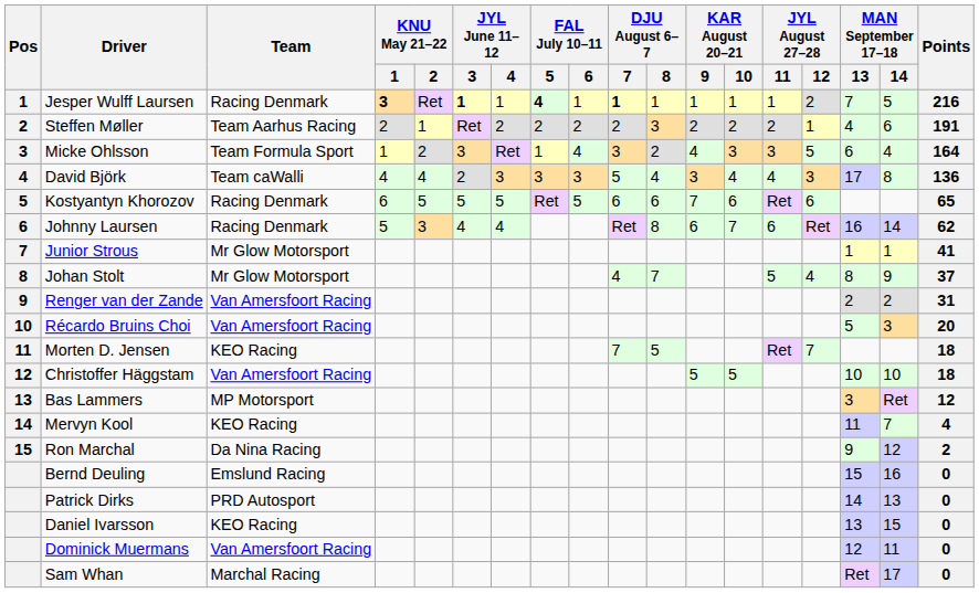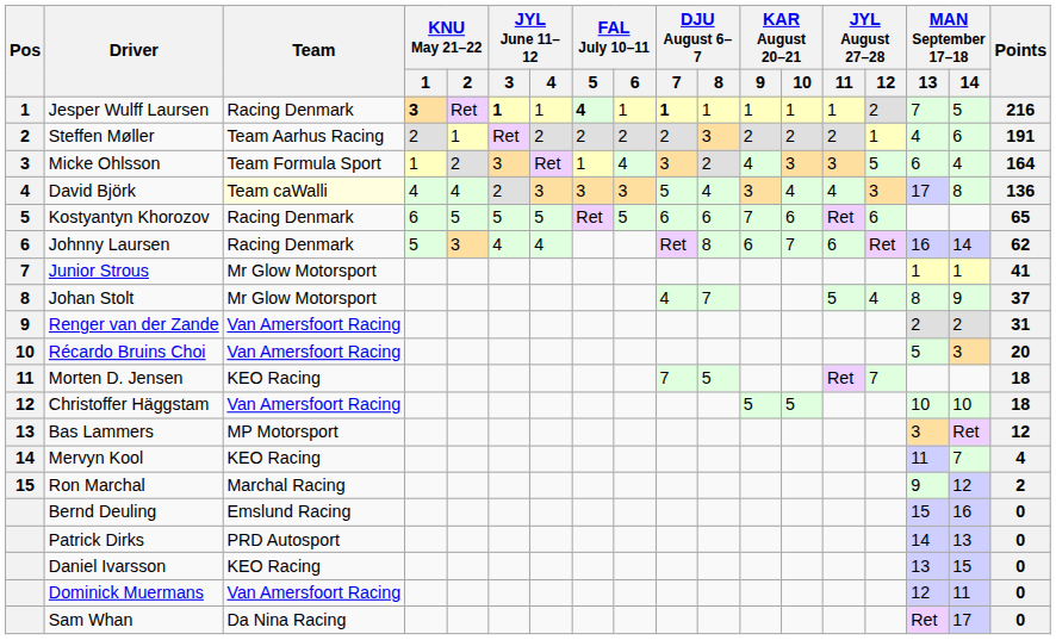 <table class="wikitable" style="font-size:85%">
 <tr>
 <th rowspan=2>Pos</th>
 <th rowspan=2>Driver</th>
 <th rowspan=2>Team</th>
 <th colspan=2> <a href='#'>KNU</a> <br><small>May 21–22</small></th>
 <th colspan=2> <a href='#'>JYL</a> <br><small>June 11–12</small></th>
 <th colspan=2> <a href='#'>FAL</a> <br><small>July 10–11</small></th>
 <th colspan=2> <a href='#'>DJU</a> <br><small>August 6–7</small></th>
 <th colspan=2> <a href='#'>KAR</a> <br><small>August 20–21</small></th>
 <th colspan=2> <a href='#'>JYL</a> <br><small>August 27–28</small></th>
 <th colspan=2> <a href='#'>MAN</a> <br><small>September 17–18</small></th>
 <th rowspan=2>Points</th>
 </tr>
 <tr>
 <th width="27">1</th>
 <th width="27">2</th>
 <th width="27">3</th>
 <th width="27">4</th>
 <th width="27">5</th>
 <th width="27">6</th>
 <th width="27">7</th>
 <th width="27">8</th>
 <th width="27">9</th>
 <th width="27">10</th>
 <th width="27">11</th>
 <th width="27">12</th>
 <th width="27">13</th>
 <th width="27">14</th>
 </tr>
 <tr>
 <th>1</th>
 <td> Jesper Wulff Laursen</td>
 <td>Racing Denmark</td>
 <td style="background:#FFDF9F;"><strong>3</strong></td>
 <td style="background:#EFCFFF;">Ret</td>
 <td style="background:#FFFFBF;"><strong>1</strong></td>
 <td style="background:#FFFFBF;">1</td>
 <td style="background:#DFFFDF;"><strong>4</strong></td>
 <td style="background:#FFFFBF;">1</td>
 <td style="background:#FFFFBF;"><strong>1</strong></td>
 <td style="background:#FFFFBF;">1</td>
 <td style="background:#FFFFBF;">1</td>
 <td style="background:#FFFFBF;">1</td>
 <td style="background:#FFFFBF;">1</td>
 <td style="background:#DFDFDF;">2</td>
 <td style="background:#DFFFDF;">7</td>
 <td style="background:#DFFFDF;">5</td>
 <th>216</th>
 </tr>
 <tr>
 <th>2</th>
 <td> Steffen Møller</td>
 <td>Team Aarhus Racing</td>
 <td style="background:#DFDFDF;">2</td>
 <td style="background:#FFFFBF;">1</td>
 <td style="background:#EFCFFF;">Ret</td>
 <td style="background:#DFDFDF;">2</td>
 <td style="background:#DFDFDF;">2</td>
 <td style="background:#DFDFDF;">2</td>
 <td style="background:#DFDFDF;">2</td>
 <td style="background:#FFDF9F;">3</td>
 <td style="background:#DFDFDF;">2</td>
 <td style="background:#DFDFDF;">2</td>
 <td style="background:#DFDFDF;">2</td>
 <td style="background:#FFFFBF;">1</td>
 <td style="background:#DFFFDF;">4</td>
 <td style="background:#DFFFDF;">6</td>
 <th>191</th>
 </tr>
 <tr>
 <th>3</th>
 <td> Micke Ohlsson</td>
 <td>Team Formula Sport</td>
 <td style="background:#FFFFBF;">1</td>
 <td style="background:#DFDFDF;">2</td>
 <td style="background:#FFDF9F;">3</td>
 <td style="background:#EFCFFF;">Ret</td>
 <td style="background:#FFFFBF;">1</td>
 <td style="background:#DFFFDF;">4</td>
 <td style="background:#FFDF9F;">3</td>
 <td style="background:#DFDFDF;">2</td>
 <td style="background:#DFFFDF;">4</td>
 <td style="background:#FFDF9F;">3</td>
 <td style="background:#FFDF9F;">3</td>
 <td style="background:#DFFFDF;">5</td>
 <td style="background:#DFFFDF;">6</td>
 <td style="background:#DFFFDF;">4</td>
 <th>164</th>
 </tr>
 <tr>
 <th>4</th>
 <td> David Björk</td>
-<td>Team caWalli</td>
+<td style="background: lightyellow;">Team caWalli</td>
 <td style="background:#DFFFDF;">4</td>
 <td style="background:#DFFFDF;">4</td>
 <td style="background:#DFDFDF;">2</td>
 <td style="background:#FFDF9F;">3</td>
 <td style="background:#FFDF9F;">3</td>
 <td style="background:#FFDF9F;">3</td>
 <td style="background:#DFFFDF;">5</td>
 <td style="background:#DFFFDF;">4</td>
 <td style="background:#FFDF9F;">3</td>
 <td style="background:#DFFFDF;">4</td>
 <td style="background:#DFFFDF;">4</td>
 <td style="background:#FFDF9F;">3</td>
 <td style="background:#cfcfff;">17</td>
 <td style="background:#DFFFDF;">8</td>
 <th>136</th>
 </tr>
 <tr>
 <th>5</th>
 <td> Kostyantyn Khorozov</td>
 <td>Racing Denmark</td>
 <td style="background:#DFFFDF;">6</td>
 <td style="background:#DFFFDF;">5</td>
 <td style="background:#DFFFDF;">5</td>
 <td style="background:#DFFFDF;">5</td>
 <td style="background:#EFCFFF;">Ret</td>
 <td style="background:#DFFFDF;">5</td>
 <td style="background:#DFFFDF;">6</td>
 <td style="background:#DFFFDF;">6</td>
 <td style="background:#DFFFDF;">7</td>
 <td style="background:#DFFFDF;">6</td>
 <td style="background:#EFCFFF;">Ret</td>
 <td style="background:#DFFFDF;">6</td>
 <td></td>
 <td></td>
 <th>65</th>
 </tr>
 <tr>
 <th>6</th>
 <td> Johnny Laursen</td>
 <td>Racing Denmark</td>
 <td style="background:#DFFFDF;">5</td>
 <td style="background:#FFDF9F;">3</td>
 <td style="background:#DFFFDF;">4</td>
 <td style="background:#DFFFDF;">4</td>
 <td></td>
 <td></td>
 <td style="background:#EFCFFF;">Ret</td>
 <td style="background:#DFFFDF;">8</td>
 <td style="background:#DFFFDF;">6</td>
 <td style="background:#DFFFDF;">7</td>
 <td style="background:#DFFFDF;">6</td>
 <td style="background:#EFCFFF;">Ret</td>
 <td style="background:#cfcfff;">16</td>
 <td style="background:#cfcfff;">14</td>
 <th>62</th>
 </tr>
 <tr>
 <th>7</th>
 <td> <a href='#'>Junior Strous</a></td>
 <td>Mr Glow Motorsport</td>
 <td></td>
 <td></td>
 <td></td>
 <td></td>
 <td></td>
 <td></td>
 <td></td>
 <td></td>
 <td></td>
 <td></td>
 <td></td>
 <td></td>
 <td style="background:#FFFFBF;">1</td>
 <td style="background:#FFFFBF;">1</td>
 <th>41</th>
 </tr>
 <tr>
 <th>8</th>
 <td> Johan Stolt</td>
 <td>Mr Glow Motorsport</td>
 <td></td>
 <td></td>
 <td></td>
 <td></td>
 <td></td>
 <td></td>
 <td style="background:#DFFFDF;">4</td>
 <td style="background:#DFFFDF;">7</td>
 <td></td>
 <td></td>
 <td style="background:#DFFFDF;">5</td>
 <td style="background:#DFFFDF;">4</td>
 <td style="background:#DFFFDF;">8</td>
 <td style="background:#DFFFDF;">9</td>
 <th>37</th>
 </tr>
 <tr>
 <th>9</th>
 <td> <a href='#'>Renger van der Zande</a></td>
 <td><a href='#'>Van Amersfoort Racing</a></td>
 <td></td>
 <td></td>
 <td></td>
 <td></td>
 <td></td>
 <td></td>
 <td></td>
 <td></td>
 <td></td>
 <td></td>
 <td></td>
 <td></td>
 <td style="background:#DFDFDF;">2</td>
 <td style="background:#DFDFDF;">2</td>
 <th>31</th>
 </tr>
 <tr>
 <th>10</th>
 <td> <a href='#'>Récardo Bruins Choi</a></td>
 <td><a href='#'>Van Amersfoort Racing</a></td>
 <td></td>
 <td></td>
 <td></td>
 <td></td>
 <td></td>
 <td></td>
 <td></td>
 <td></td>
 <td></td>
 <td></td>
 <td></td>
 <td></td>
 <td style="background:#DFFFDF;">5</td>
 <td style="background:#FFDF9F;">3</td>
 <th>20</th>
 </tr>
 <tr>
 <th>11</th>
 <td> Morten D. Jensen</td>
 <td>KEO Racing</td>
 <td></td>
 <td></td>
 <td></td>
 <td></td>
 <td></td>
 <td></td>
 <td style="background:#DFFFDF;">7</td>
 <td style="background:#DFFFDF;">5</td>
 <td></td>
 <td></td>
 <td style="background:#EFCFFF;">Ret</td>
 <td style="background:#DFFFDF;">7</td>
 <td></td>
 <td></td>
 <th>18</th>
 </tr>
 <tr>
 <th>12</th>
 <td> Christoffer Häggstam</td>
 <td><a href='#'>Van Amersfoort Racing</a></td>
 <td></td>
 <td></td>
 <td></td>
 <td></td>
 <td></td>
 <td></td>
 <td></td>
 <td></td>
 <td style="background:#DFFFDF;">5</td>
 <td style="background:#DFFFDF;">5</td>
 <td></td>
 <td></td>
 <td style="background:#DFFFDF;">10</td>
 <td style="background:#DFFFDF;">10</td>
 <th>18</th>
 </tr>
 <tr>
 <th>13</th>
 <td> Bas Lammers</td>
 <td>MP Motorsport</td>
 <td></td>
 <td></td>
 <td></td>
 <td></td>
 <td></td>
 <td></td>
 <td></td>
 <td></td>
 <td></td>
 <td></td>
 <td></td>
 <td></td>
 <td style="background:#FFDF9F;">3</td>
 <td style="background:#EFCFFF;">Ret</td>
 <th>12</th>
 </tr>
 <tr>
 <th>14</th>
 <td> Mervyn Kool</td>
 <td>KEO Racing</td>
 <td></td>
 <td></td>
 <td></td>
 <td></td>
 <td></td>
 <td></td>
 <td></td>
 <td></td>
 <td></td>
 <td></td>
 <td></td>
 <td></td>
 <td style="background:#cfcfff;">11</td>
 <td style="background:#DFFFDF;">7</td>
 <th>4</th>
 </tr>
 <tr>
 <th>15</th>
 <td> Ron Marchal</td>
-<td>Da Nina Racing</td>
+<td>Marchal Racing</td>
 <td></td>
 <td></td>
 <td></td>
 <td></td>
 <td></td>
 <td></td>
 <td></td>
 <td></td>
 <td></td>
 <td></td>
 <td></td>
 <td></td>
 <td style="background:#DFFFDF;">9</td>
 <td style="background:#cfcfff;">12</td>
 <th>2</th>
 </tr>
 <tr>
 <th></th>
 <td> Bernd Deuling</td>
 <td>Emslund Racing</td>
 <td></td>
 <td></td>
 <td></td>
 <td></td>
 <td></td>
 <td></td>
 <td></td>
 <td></td>
 <td></td>
 <td></td>
 <td></td>
 <td></td>
 <td style="background:#cfcfff;">15</td>
 <td style="background:#cfcfff;">16</td>
 <th>0</th>
 </tr>
 <tr>
 <th></th>
 <td> Patrick Dirks</td>
 <td>PRD Autosport</td>
 <td></td>
 <td></td>
 <td></td>
 <td></td>
 <td></td>
 <td></td>
 <td></td>
 <td></td>
 <td></td>
 <td></td>
 <td></td>
 <td></td>
 <td style="background:#cfcfff;">14</td>
 <td style="background:#cfcfff;">13</td>
 <th>0</th>
 </tr>
 <tr>
 <th></th>
 <td> Daniel Ivarsson</td>
 <td>KEO Racing</td>
 <td></td>
 <td></td>
 <td></td>
 <td></td>
 <td></td>
 <td></td>
 <td></td>
 <td></td>
 <td></td>
 <td></td>
 <td></td>
 <td></td>
 <td style="background:#cfcfff;">13</td>
 <td style="background:#cfcfff;">15</td>
 <th>0</th>
 </tr>
 <tr>
 <th></th>
 <td> <a href='#'>Dominick Muermans</a></td>
 <td><a href='#'>Van Amersfoort Racing</a></td>
 <td></td>
 <td></td>
 <td></td>
 <td></td>
 <td></td>
 <td></td>
 <td></td>
 <td></td>
 <td></td>
 <td></td>
 <td></td>
 <td></td>
 <td style="background:#cfcfff;">12</td>
 <td style="background:#cfcfff;">11</td>
 <th>0</th>
 </tr>
 <tr>
 <th></th>
 <td> Sam Whan</td>
-<td>Marchal Racing</td>
+<td>Da Nina Racing</td>
 <td></td>
 <td></td>
 <td></td>
 <td></td>
 <td></td>
 <td></td>
 <td></td>
 <td></td>
 <td></td>
 <td></td>
 <td></td>
 <td></td>
 <td style="background:#EFCFFF;">Ret</td>
 <td style="background:#cfcfff;">17</td>
 <th>0</th>
 </tr>
 </table>
